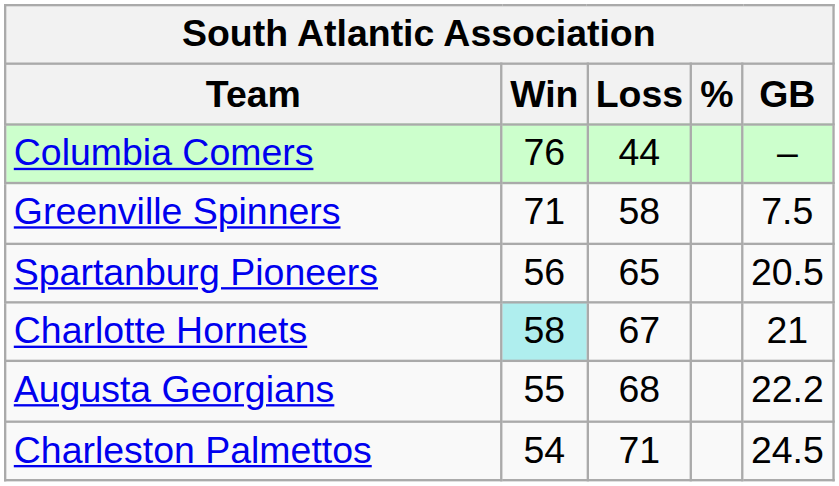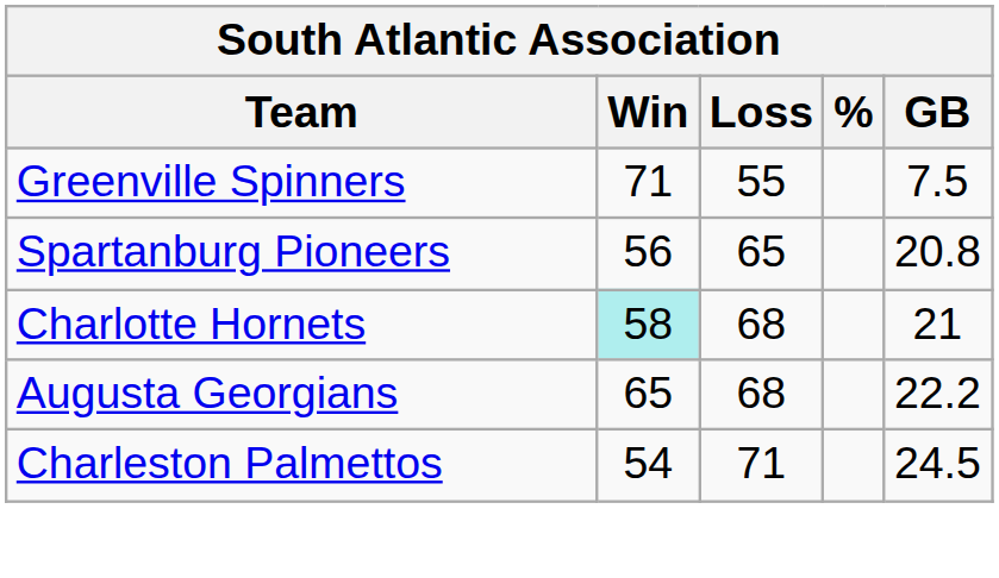 <table class="wikitable">
 <tr>
 <th colspan="5">South Atlantic Association</th>
 </tr>
 <tr>
 <th width="60%">Team</th>
 <th>Win</th>
 <th>Loss</th>
 <th>%</th>
 <th>GB</th>
 </tr>
-<tr align=center bgcolor=ccffcc>
-<td align=left><a href='#'>Columbia Comers</a></td>
-<td>76</td>
-<td>44</td>
-<td></td>
-<td>–</td>
-</tr>
 <tr align=center>
 <td align=left><a href='#'>Greenville Spinners</a></td>
 <td>71</td>
-<td>58</td>
+<td>55</td>
 <td></td>
 <td>7.5</td>
 </tr>
 <tr align=center>
 <td align=left><a href='#'>Spartanburg Pioneers</a></td>
 <td>56</td>
 <td>65</td>
 <td></td>
-<td>20.5</td>
+<td>20.8</td>
 </tr>
 <tr align=center>
 <td align=left><a href='#'>Charlotte Hornets</a></td>
 <td style="background: paleturquoise;">58</td>
-<td>67</td>
+<td>68</td>
 <td></td>
 <td>21</td>
 </tr>
 <tr align=center>
 <td align=left><a href='#'>Augusta Georgians</a></td>
-<td>55</td>
+<td>65</td>
 <td>68</td>
 <td></td>
 <td>22.2</td>
 </tr>
 <tr align=center>
 <td align=left><a href='#'>Charleston Palmettos</a></td>
 <td>54</td>
 <td>71</td>
 <td></td>
 <td>24.5</td>
 </tr>
 </table>
